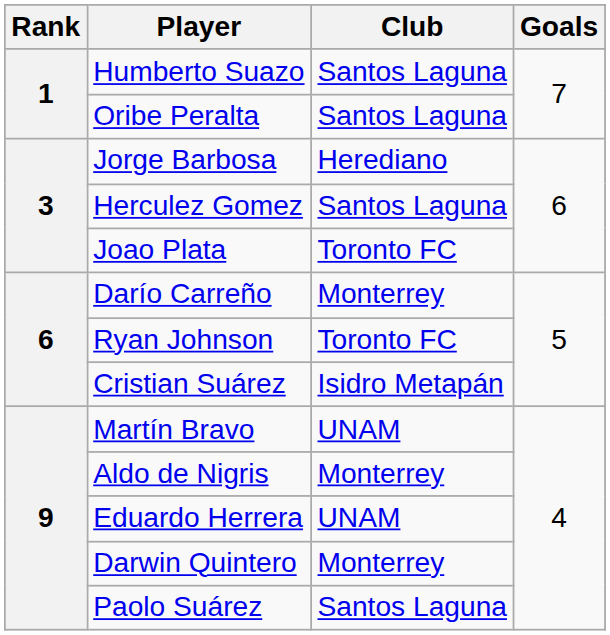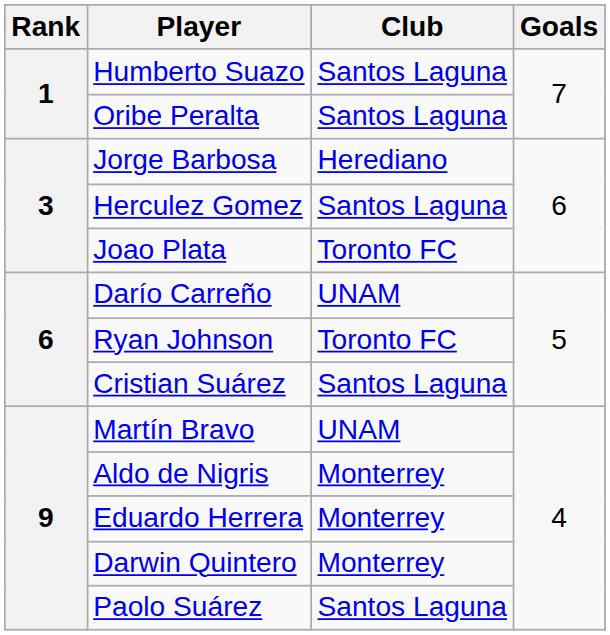 <table class="wikitable">
 <tr>
 <th>Rank</th>
 <th>Player</th>
 <th>Club</th>
 <th>Goals</th>
 </tr>
 <tr>
 <th align=center rowspan=2>1</th>
 <td> <a href='#'>Humberto Suazo</a></td>
 <td> <a href='#'>Santos Laguna</a></td>
 <td align=center rowspan=2>7</td>
 </tr>
 <tr>
 <td> <a href='#'>Oribe Peralta</a></td>
 <td> <a href='#'>Santos Laguna</a></td>
 </tr>
 <tr>
 <th align=center rowspan=3>3</th>
 <td> <a href='#'>Jorge Barbosa</a></td>
 <td> <a href='#'>Herediano</a></td>
 <td align=center rowspan=3>6</td>
 </tr>
 <tr>
 <td> <a href='#'>Herculez Gomez</a></td>
 <td> <a href='#'>Santos Laguna</a></td>
 </tr>
 <tr>
 <td> <a href='#'>Joao Plata</a></td>
 <td> <a href='#'>Toronto FC</a></td>
 </tr>
 <tr>
 <th align=center rowspan=3>6</th>
 <td> <a href='#'>Darío Carreño</a></td>
-<td> <a href='#'>Monterrey</a></td>
+<td> <a href='#'>UNAM</a></td>
 <td align=center rowspan=3>5</td>
 </tr>
 <tr>
 <td> <a href='#'>Ryan Johnson</a></td>
 <td> <a href='#'>Toronto FC</a></td>
 </tr>
 <tr>
 <td> <a href='#'>Cristian Suárez</a></td>
-<td> <a href='#'>Isidro Metapán</a></td>
+<td> <a href='#'>Santos Laguna</a></td>
 </tr>
 <tr>
 <th align=center rowspan=5>9</th>
 <td> <a href='#'>Martín Bravo</a></td>
 <td> <a href='#'>UNAM</a></td>
 <td align=center rowspan=5>4</td>
 </tr>
 <tr>
 <td> <a href='#'>Aldo de Nigris</a></td>
 <td> <a href='#'>Monterrey</a></td>
 </tr>
 <tr>
 <td> <a href='#'>Eduardo Herrera</a></td>
-<td> <a href='#'>UNAM</a></td>
+<td> <a href='#'>Monterrey</a></td>
 </tr>
 <tr>
 <td> <a href='#'>Darwin Quintero</a></td>
 <td> <a href='#'>Monterrey</a></td>
 </tr>
 <tr>
 <td> <a href='#'>Paolo Suárez</a></td>
 <td> <a href='#'>Santos Laguna</a></td>
 </tr>
 </table>
